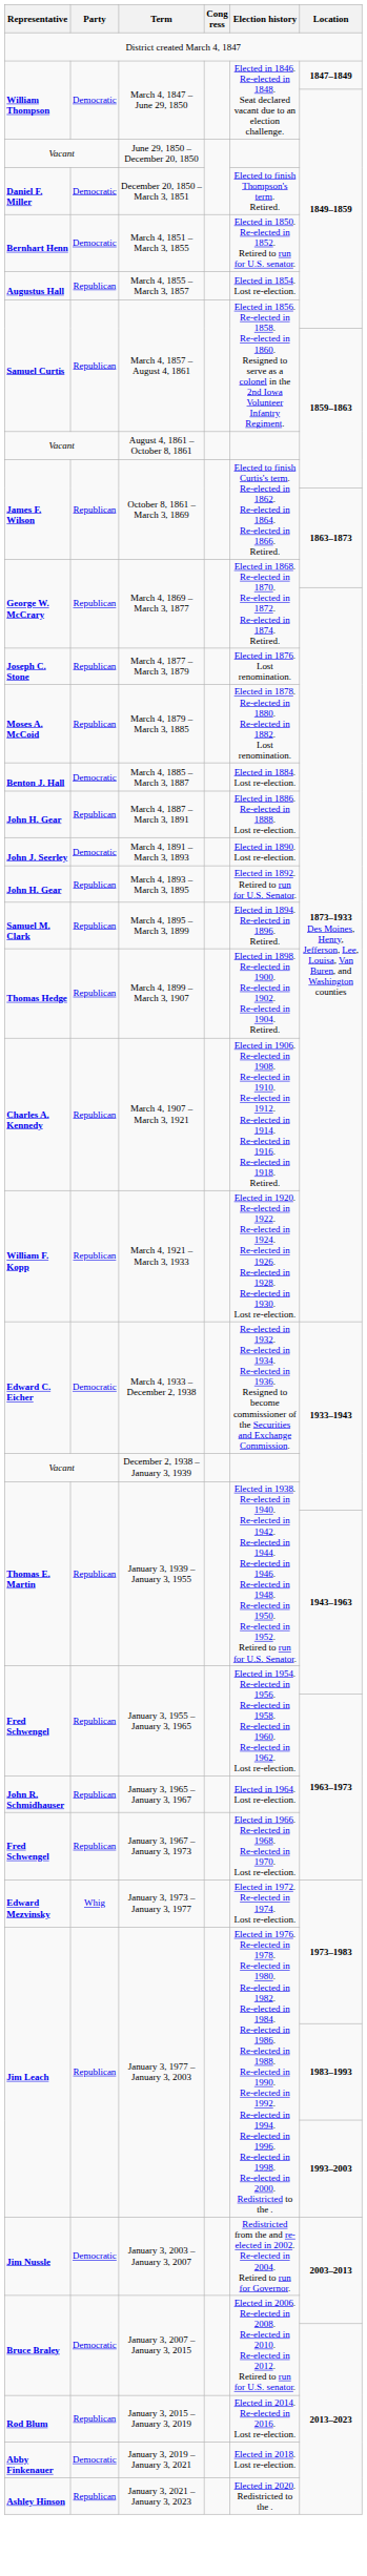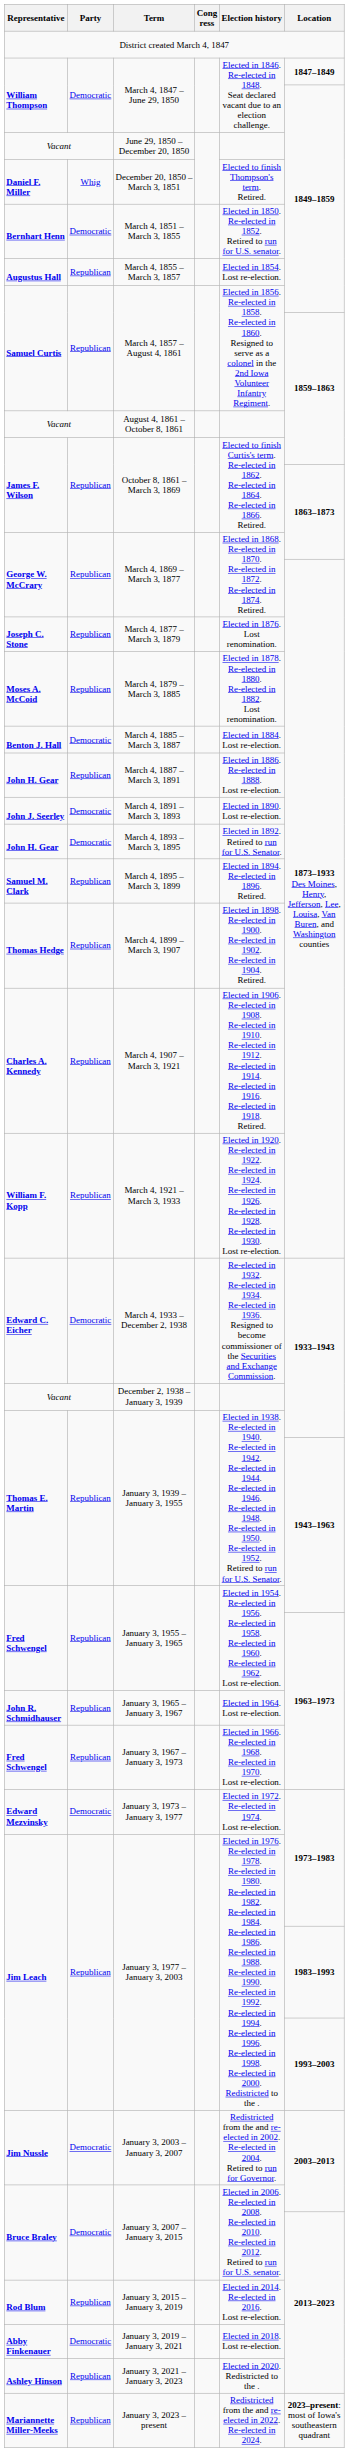 <table class=wikitable style="text-align:center">
 <tr style="height:3em">
 <th>Representative</th>
 <th>Party</th>
 <th>Term</th>
 <th>Cong<br>ress</th>
 <th>Election history</th>
 <th>Location</th>
 </tr>
 <tr style="height:3em">
 <td colspan=6>District created March 4, 1847</td>
 </tr>
 <tr style="height:3em">
 <td rowspan=2 align=left><br><strong><a href='#'>William Thompson</a></strong><br></td>
 <td rowspan=2 ><a href='#'>Democratic</a></td>
 <td rowspan=2 nowrap>March 4, 1847 –<br>June 29, 1850</td>
 <td rowspan=2></td>
 <td rowspan=2><a href='#'>Elected in 1846</a>.<br><a href='#'>Re-elected in 1848</a>.<br>Seat declared vacant due to an election challenge.</td>
 <td><strong>1847–1849</strong><br></td>
 </tr>
 <tr style="height:3em">
 <td rowspan=6><strong>1849–1859</strong><br></td>
 </tr>
 <tr style="height:3em">
 <td colspan=2><em>Vacant</em></td>
 <td nowrap>June 29, 1850 –<br>December 20, 1850</td>
 <td rowspan=2></td>
 <td></td>
 </tr>
 <tr style="height:3em">
 <td align=left><br><strong><a href='#'>Daniel F. Miller</a></strong><br></td>
-<td><a href='#'>Democratic</a></td>
+<td><a href='#'>Whig</a></td>
 <td nowrap>December 20, 1850 –<br>March 3, 1851</td>
 <td><a href='#'>Elected to finish Thompson's term</a>.<br>Retired.</td>
 </tr>
 <tr style="height:3em">
 <td align=left><br><strong><a href='#'>Bernhart Henn</a></strong><br></td>
 <td><a href='#'>Democratic</a></td>
 <td nowrap>March 4, 1851 –<br>March 3, 1855</td>
 <td></td>
 <td><a href='#'>Elected in 1850</a>.<br><a href='#'>Re-elected in 1852</a>.<br>Retired to <a href='#'>run for U.S. senator</a>.</td>
 </tr>
 <tr style="height:3em">
 <td align=left><br><strong><a href='#'>Augustus Hall</a></strong><br></td>
 <td><a href='#'>Republican</a></td>
 <td nowrap>March 4, 1855 –<br>March 3, 1857</td>
 <td></td>
 <td><a href='#'>Elected in 1854</a>.<br>Lost re-election.</td>
 </tr>
 <tr style="height:3em">
 <td rowspan=2 align=left><br><strong><a href='#'>Samuel Curtis</a></strong><br></td>
 <td rowspan=2 ><a href='#'>Republican</a></td>
 <td rowspan=2 nowrap>March 4, 1857 –<br>August 4, 1861</td>
 <td rowspan=2></td>
 <td rowspan=2><a href='#'>Elected in 1856</a>.<br><a href='#'>Re-elected in 1858</a>.<br><a href='#'>Re-elected in 1860</a>.<br>Resigned to serve as a <a href='#'>colonel</a> in the <a href='#'>2nd Iowa Volunteer Infantry Regiment</a>.</td>
 </tr>
 <tr style="height:3em">
 <td rowspan=3><strong>1859–1863</strong><br></td>
 </tr>
 <tr style="height:3em">
 <td colspan=2><em>Vacant</em></td>
 <td nowrap>August 4, 1861 –<br>October 8, 1861</td>
 <td></td>
 <td></td>
 </tr>
 <tr style="height:3em">
 <td rowspan=2 align=left><br><strong><a href='#'>James F. Wilson</a></strong><br></td>
 <td rowspan=2 ><a href='#'>Republican</a></td>
 <td rowspan=2 nowrap>October 8, 1861 –<br>March 3, 1869</td>
 <td rowspan=2></td>
 <td rowspan=2><a href='#'>Elected to finish Curtis's term</a>.<br><a href='#'>Re-elected in 1862</a>.<br><a href='#'>Re-elected in 1864</a>.<br><a href='#'>Re-elected in 1866</a>.<br>Retired.</td>
 </tr>
 <tr style="height:3em">
 <td rowspan=2><strong>1863–1873</strong><br></td>
 </tr>
 <tr style="height:3em">
 <td rowspan=2 align=left><br><strong><a href='#'>George W. McCrary</a></strong><br></td>
 <td rowspan=2 ><a href='#'>Republican</a></td>
 <td rowspan=2 nowrap>March 4, 1869 –<br>March 3, 1877</td>
 <td rowspan=2></td>
 <td rowspan=2><a href='#'>Elected in 1868</a>.<br><a href='#'>Re-elected in 1870</a>.<br><a href='#'>Re-elected in 1872</a>.<br><a href='#'>Re-elected in 1874</a>.<br>Retired.</td>
 </tr>
 <tr style="height:3em">
 <td rowspan=11><strong>1873–1933</strong><br><a href='#'>Des Moines</a>, <a href='#'>Henry</a>, <a href='#'>Jefferson</a>, <a href='#'>Lee</a>, <a href='#'>Louisa</a>, <a href='#'>Van Buren</a>, and <a href='#'>Washington</a> counties</td>
 </tr>
 <tr style="height:3em">
 <td align=left><br><strong><a href='#'>Joseph C. Stone</a></strong><br></td>
 <td><a href='#'>Republican</a></td>
 <td nowrap>March 4, 1877 –<br>March 3, 1879</td>
 <td></td>
 <td><a href='#'>Elected in 1876</a>.<br>Lost renomination.</td>
 </tr>
 <tr style="height:3em">
 <td align=left><br><strong><a href='#'>Moses A. McCoid</a></strong><br></td>
 <td><a href='#'>Republican</a></td>
 <td nowrap>March 4, 1879 –<br>March 3, 1885</td>
 <td></td>
 <td><a href='#'>Elected in 1878</a>.<br><a href='#'>Re-elected in 1880</a>.<br><a href='#'>Re-elected in 1882</a>.<br>Lost renomination.</td>
 </tr>
 <tr style="height:3em">
 <td align=left><br><strong><a href='#'>Benton J. Hall</a></strong><br></td>
 <td><a href='#'>Democratic</a></td>
 <td nowrap>March 4, 1885 –<br>March 3, 1887</td>
 <td></td>
 <td><a href='#'>Elected in 1884</a>.<br>Lost re-election.</td>
 </tr>
 <tr style="height:3em">
 <td align=left><br><strong><a href='#'>John H. Gear</a></strong><br></td>
 <td><a href='#'>Republican</a></td>
 <td nowrap>March 4, 1887 –<br>March 3, 1891</td>
 <td></td>
 <td><a href='#'>Elected in 1886</a>.<br><a href='#'>Re-elected in 1888</a>.<br>Lost re-election.</td>
 </tr>
 <tr style="height:3em">
 <td align=left><br><strong><a href='#'>John J. Seerley</a></strong><br></td>
 <td><a href='#'>Democratic</a></td>
 <td nowrap>March 4, 1891 –<br>March 3, 1893</td>
 <td></td>
 <td><a href='#'>Elected in 1890</a>.<br>Lost re-election.</td>
 </tr>
 <tr style="height:3em">
 <td align=left><br><strong><a href='#'>John H. Gear</a></strong><br></td>
-<td><a href='#'>Republican</a></td>
+<td><a href='#'>Democratic</a></td>
 <td nowrap>March 4, 1893 –<br>March 3, 1895</td>
 <td></td>
 <td><a href='#'>Elected in 1892</a>.<br>Retired to <a href='#'>run for U.S. Senator</a>.</td>
 </tr>
 <tr style="height:3em">
 <td align=left><br><strong><a href='#'>Samuel M. Clark</a></strong><br></td>
 <td><a href='#'>Republican</a></td>
 <td nowrap>March 4, 1895 –<br>March 3, 1899</td>
 <td></td>
 <td><a href='#'>Elected in 1894</a>.<br><a href='#'>Re-elected in 1896</a>.<br>Retired.</td>
 </tr>
 <tr style="height:3em">
 <td align=left><br><strong><a href='#'>Thomas Hedge</a></strong><br></td>
 <td><a href='#'>Republican</a></td>
 <td nowrap>March 4, 1899 –<br>March 3, 1907</td>
 <td></td>
 <td><a href='#'>Elected in 1898</a>.<br><a href='#'>Re-elected in 1900</a>.<br><a href='#'>Re-elected in 1902</a>.<br><a href='#'>Re-elected in 1904</a>.<br>Retired.</td>
 </tr>
 <tr style="height:3em">
 <td align=left><br><strong><a href='#'>Charles A. Kennedy</a></strong><br></td>
 <td><a href='#'>Republican</a></td>
 <td nowrap>March 4, 1907 –<br>March 3, 1921</td>
 <td></td>
 <td><a href='#'>Elected in 1906</a>.<br><a href='#'>Re-elected in 1908</a>.<br><a href='#'>Re-elected in 1910</a>.<br><a href='#'>Re-elected in 1912</a>.<br><a href='#'>Re-elected in 1914</a>.<br><a href='#'>Re-elected in 1916</a>.<br><a href='#'>Re-elected in 1918</a>.<br>Retired.</td>
 </tr>
 <tr style="height:3em">
 <td align=left><br><strong><a href='#'>William F. Kopp</a></strong><br></td>
 <td><a href='#'>Republican</a></td>
 <td nowrap>March 4, 1921 –<br>March 3, 1933</td>
 <td></td>
 <td><a href='#'>Elected in 1920</a>.<br><a href='#'>Re-elected in 1922</a>.<br><a href='#'>Re-elected in 1924</a>.<br><a href='#'>Re-elected in 1926</a>.<br><a href='#'>Re-elected in 1928</a>.<br><a href='#'>Re-elected in 1930</a>.<br>Lost re-election.</td>
 </tr>
 <tr style="height:3em">
 <td align=left><br><strong><a href='#'>Edward C. Eicher</a></strong><br></td>
 <td><a href='#'>Democratic</a></td>
 <td nowrap>March 4, 1933 –<br>December 2, 1938</td>
 <td></td>
 <td><a href='#'>Re-elected in 1932</a>.<br><a href='#'>Re-elected in 1934</a>.<br><a href='#'>Re-elected in 1936</a>.<br>Resigned to become commissioner of the <a href='#'>Securities and Exchange Commission</a>.</td>
 <td rowspan=3><strong>1933–1943</strong><br></td>
 </tr>
 <tr style="height:3em">
 <td colspan=2><em>Vacant</em></td>
 <td nowrap>December 2, 1938 –<br>January 3, 1939</td>
 <td></td>
 <td></td>
 </tr>
 <tr style="height:3em">
 <td rowspan=2 align=left><br><strong><a href='#'>Thomas E. Martin</a></strong><br></td>
 <td rowspan=2 ><a href='#'>Republican</a></td>
 <td rowspan=2 nowrap>January 3, 1939 –<br>January 3, 1955</td>
 <td rowspan=2></td>
 <td rowspan=2><a href='#'>Elected in 1938</a>.<br><a href='#'>Re-elected in 1940</a>.<br><a href='#'>Re-elected in 1942</a>.<br><a href='#'>Re-elected in 1944</a>.<br><a href='#'>Re-elected in 1946</a>.<br><a href='#'>Re-elected in 1948</a>.<br><a href='#'>Re-elected in 1950</a>.<br><a href='#'>Re-elected in 1952</a>.<br>Retired to <a href='#'>run for U.S. Senator</a>.</td>
 </tr>
 <tr style="height:3em">
 <td rowspan=2><strong>1943–1963</strong><br></td>
 </tr>
 <tr style="height:3em">
 <td rowspan=2 align=left><br><strong><a href='#'>Fred Schwengel</a></strong><br></td>
 <td rowspan=2 ><a href='#'>Republican</a></td>
 <td rowspan=2 nowrap>January 3, 1955 –<br>January 3, 1965</td>
 <td rowspan=2></td>
 <td rowspan=2><a href='#'>Elected in 1954</a>.<br><a href='#'>Re-elected in 1956</a>.<br><a href='#'>Re-elected in 1958</a>.<br><a href='#'>Re-elected in 1960</a>.<br><a href='#'>Re-elected in 1962</a>.<br>Lost re-election.</td>
 </tr>
 <tr style="height:3em">
 <td rowspan=3><strong>1963–1973</strong><br></td>
 </tr>
 <tr style="height:3em">
 <td align=left><br><strong><a href='#'>John R. Schmidhauser</a></strong><br></td>
 <td><a href='#'>Republican</a></td>
 <td nowrap>January 3, 1965 –<br>January 3, 1967</td>
 <td></td>
 <td><a href='#'>Elected in 1964</a>.<br>Lost re-election.</td>
 </tr>
 <tr style="height:3em">
 <td align=left><br><strong><a href='#'>Fred Schwengel</a></strong><br></td>
 <td><a href='#'>Republican</a></td>
 <td nowrap>January 3, 1967 –<br>January 3, 1973</td>
 <td></td>
 <td><a href='#'>Elected in 1966</a>.<br><a href='#'>Re-elected in 1968</a>.<br><a href='#'>Re-elected in 1970</a>.<br>Lost re-election.</td>
 </tr>
 <tr style="height:3em">
 <td align=left><br><strong><a href='#'>Edward Mezvinsky</a></strong><br></td>
-<td><a href='#'>Whig</a></td>
+<td><a href='#'>Democratic</a></td>
 <td nowrap>January 3, 1973 –<br>January 3, 1977</td>
 <td></td>
 <td><a href='#'>Elected in 1972</a>.<br><a href='#'>Re-elected in 1974</a>.<br>Lost re-election.</td>
 <td rowspan=2><strong>1973–1983</strong><br></td>
 </tr>
 <tr style="height:3em">
 <td rowspan=3 align=left><br><strong><a href='#'>Jim Leach</a></strong><br></td>
 <td rowspan=3 ><a href='#'>Republican</a></td>
 <td rowspan=3 nowrap>January 3, 1977 –<br>January 3, 2003</td>
 <td rowspan=3></td>
 <td rowspan=3><a href='#'>Elected in 1976</a>.<br><a href='#'>Re-elected in 1978</a>.<br><a href='#'>Re-elected in 1980</a>.<br><a href='#'>Re-elected in 1982</a>.<br><a href='#'>Re-elected in 1984</a>.<br><a href='#'>Re-elected in 1986</a>.<br><a href='#'>Re-elected in 1988</a>.<br><a href='#'>Re-elected in 1990</a>.<br><a href='#'>Re-elected in 1992</a>.<br><a href='#'>Re-elected in 1994</a>.<br><a href='#'>Re-elected in 1996</a>.<br><a href='#'>Re-elected in 1998</a>.<br><a href='#'>Re-elected in 2000</a>.<br><a href='#'>Redistricted</a> to the .</td>
 </tr>
 <tr style="height:3em">
 <td><strong>1983–1993</strong><br></td>
 </tr>
 <tr style="height:3em">
 <td><strong>1993–2003</strong><br></td>
 </tr>
 <tr style="height:3em">
 <td align=left><br><strong><a href='#'>Jim Nussle</a></strong><br></td>
 <td><a href='#'>Democratic</a></td>
 <td nowrap>January 3, 2003 –<br>January 3, 2007</td>
 <td></td>
 <td><a href='#'>Redistricted</a> from the  and <a href='#'>re-elected in 2002</a>.<br><a href='#'>Re-elected in 2004</a>.<br>Retired to <a href='#'>run for Governor</a>.</td>
 <td rowspan=2><strong>2003–2013</strong><br></td>
 </tr>
 <tr style="height:3em">
 <td rowspan=2 align=left><br><strong><a href='#'>Bruce Braley</a></strong><br></td>
 <td rowspan=2 ><a href='#'>Democratic</a></td>
 <td rowspan=2 nowrap>January 3, 2007 –<br>January 3, 2015</td>
 <td rowspan=2></td>
 <td rowspan=2><a href='#'>Elected in 2006</a>.<br><a href='#'>Re-elected in 2008</a>.<br><a href='#'>Re-elected in 2010</a>.<br><a href='#'>Re-elected in 2012</a>.<br>Retired to <a href='#'>run for U.S. senator</a>.</td>
 </tr>
 <tr style="height:3em">
 <td rowspan=4><strong>2013–2023</strong><br></td>
 </tr>
 <tr style="height:3em">
 <td align=left><br><strong><a href='#'>Rod Blum</a></strong><br></td>
 <td><a href='#'>Republican</a></td>
 <td nowrap>January 3, 2015 –<br>January 3, 2019</td>
 <td></td>
 <td><a href='#'>Elected in 2014</a>.<br><a href='#'>Re-elected in 2016</a>.<br>Lost re-election.</td>
 </tr>
 <tr style="height:3em">
 <td align=left><br><strong><a href='#'>Abby Finkenauer</a></strong><br></td>
 <td><a href='#'>Democratic</a></td>
 <td nowrap>January 3, 2019 –<br>January 3, 2021</td>
 <td></td>
 <td><a href='#'>Elected in 2018</a>.<br>Lost re-election.</td>
 </tr>
 <tr style="height:3em">
 <td align="left"><br><strong><a href='#'>Ashley Hinson</a></strong><br></td>
 <td><a href='#'>Republican</a></td>
 <td>January 3, 2021 –<br>January 3, 2023</td>
 <td></td>
 <td><a href='#'>Elected in 2020</a>.<br>Redistricted to the .</td>
 </tr>
+<tr style="height:3em">
+<td align=left><br><strong><a href='#'>Mariannette Miller-Meeks</a></strong><br></td>
+<td><a href='#'>Republican</a></td>
+<td nowrap>January 3, 2023 –<br>present</td>
+<td></td>
+<td><a href='#'>Redistricted</a> from the  and <a href='#'>re-elected in 2022</a>. <br><a href='#'>Re-elected in 2024</a>.</td>
+<td><strong>2023–present</strong>:<br>most of Iowa's southeastern quadrant<br></td>
+</tr>
 </table>
